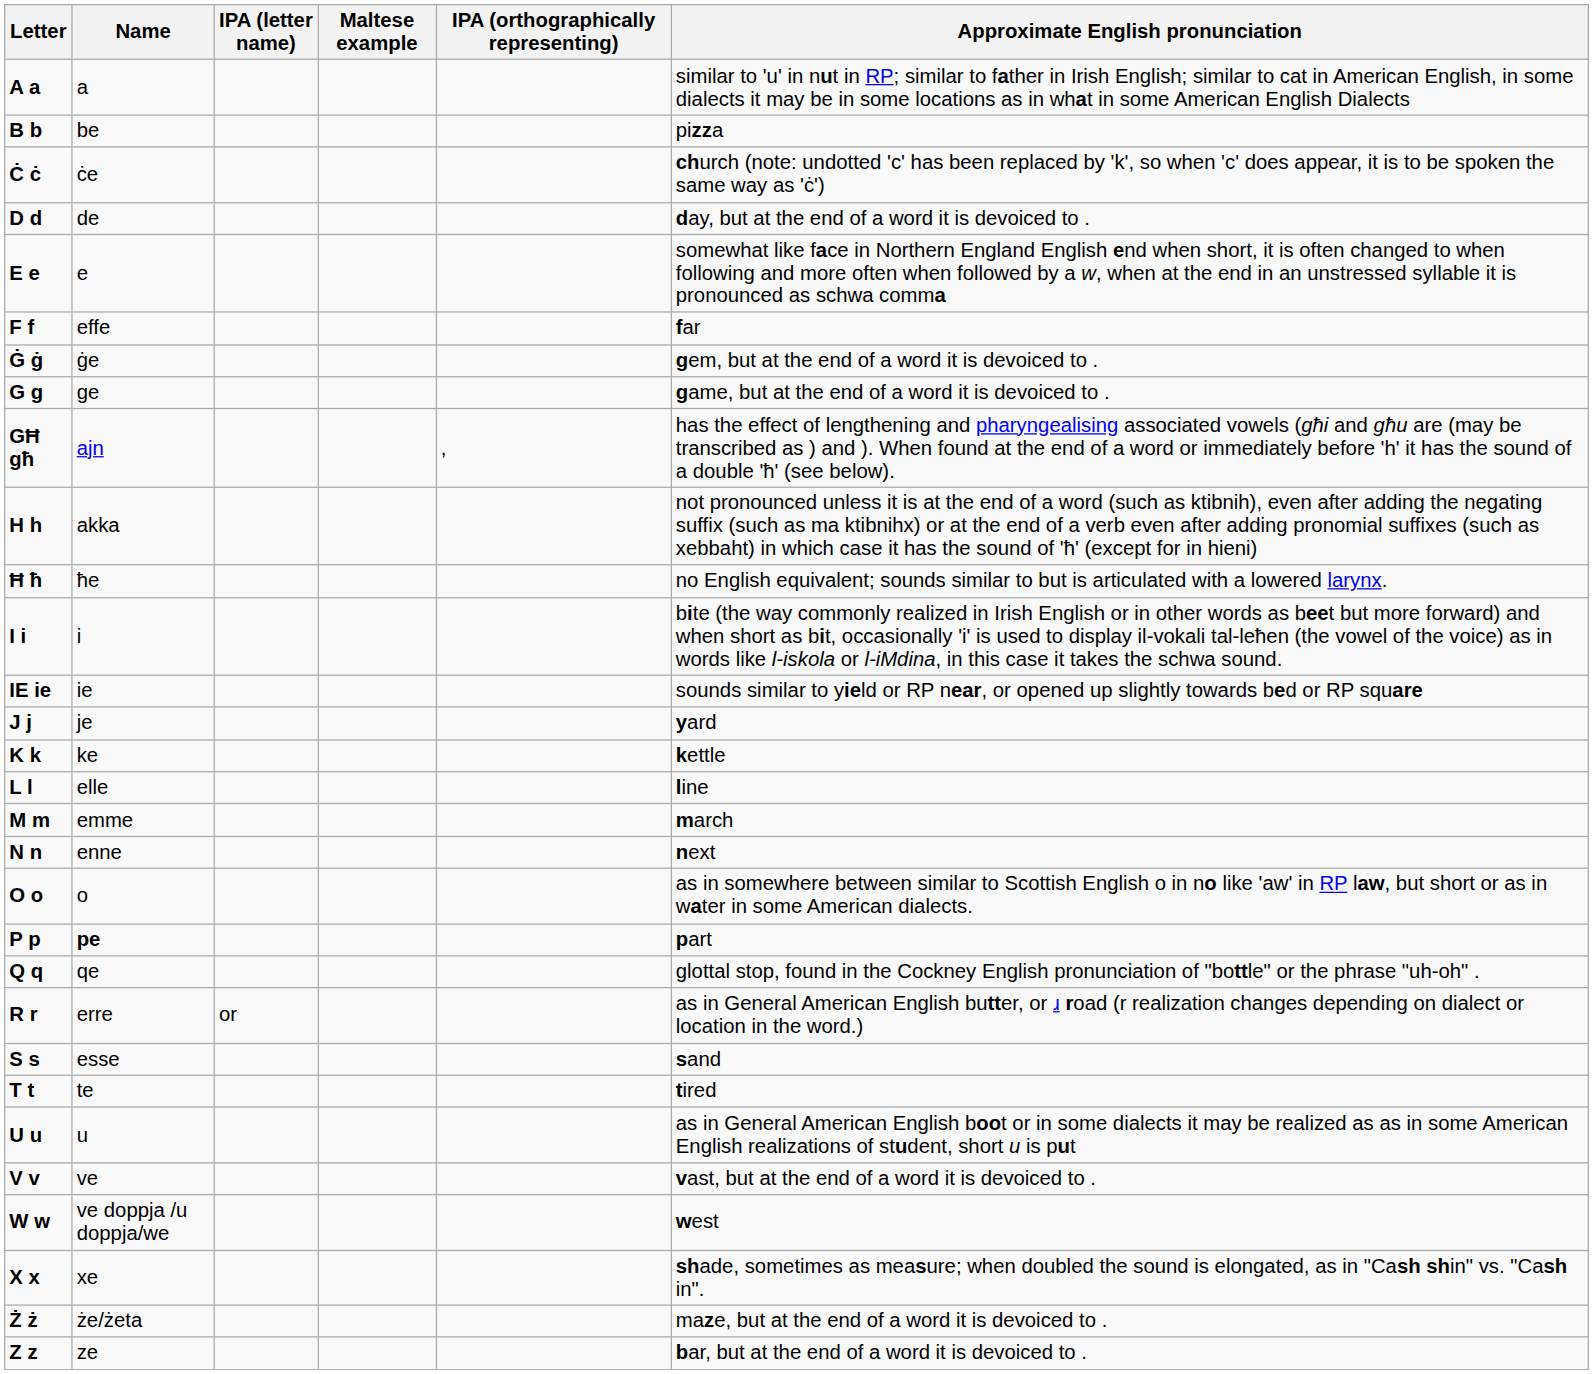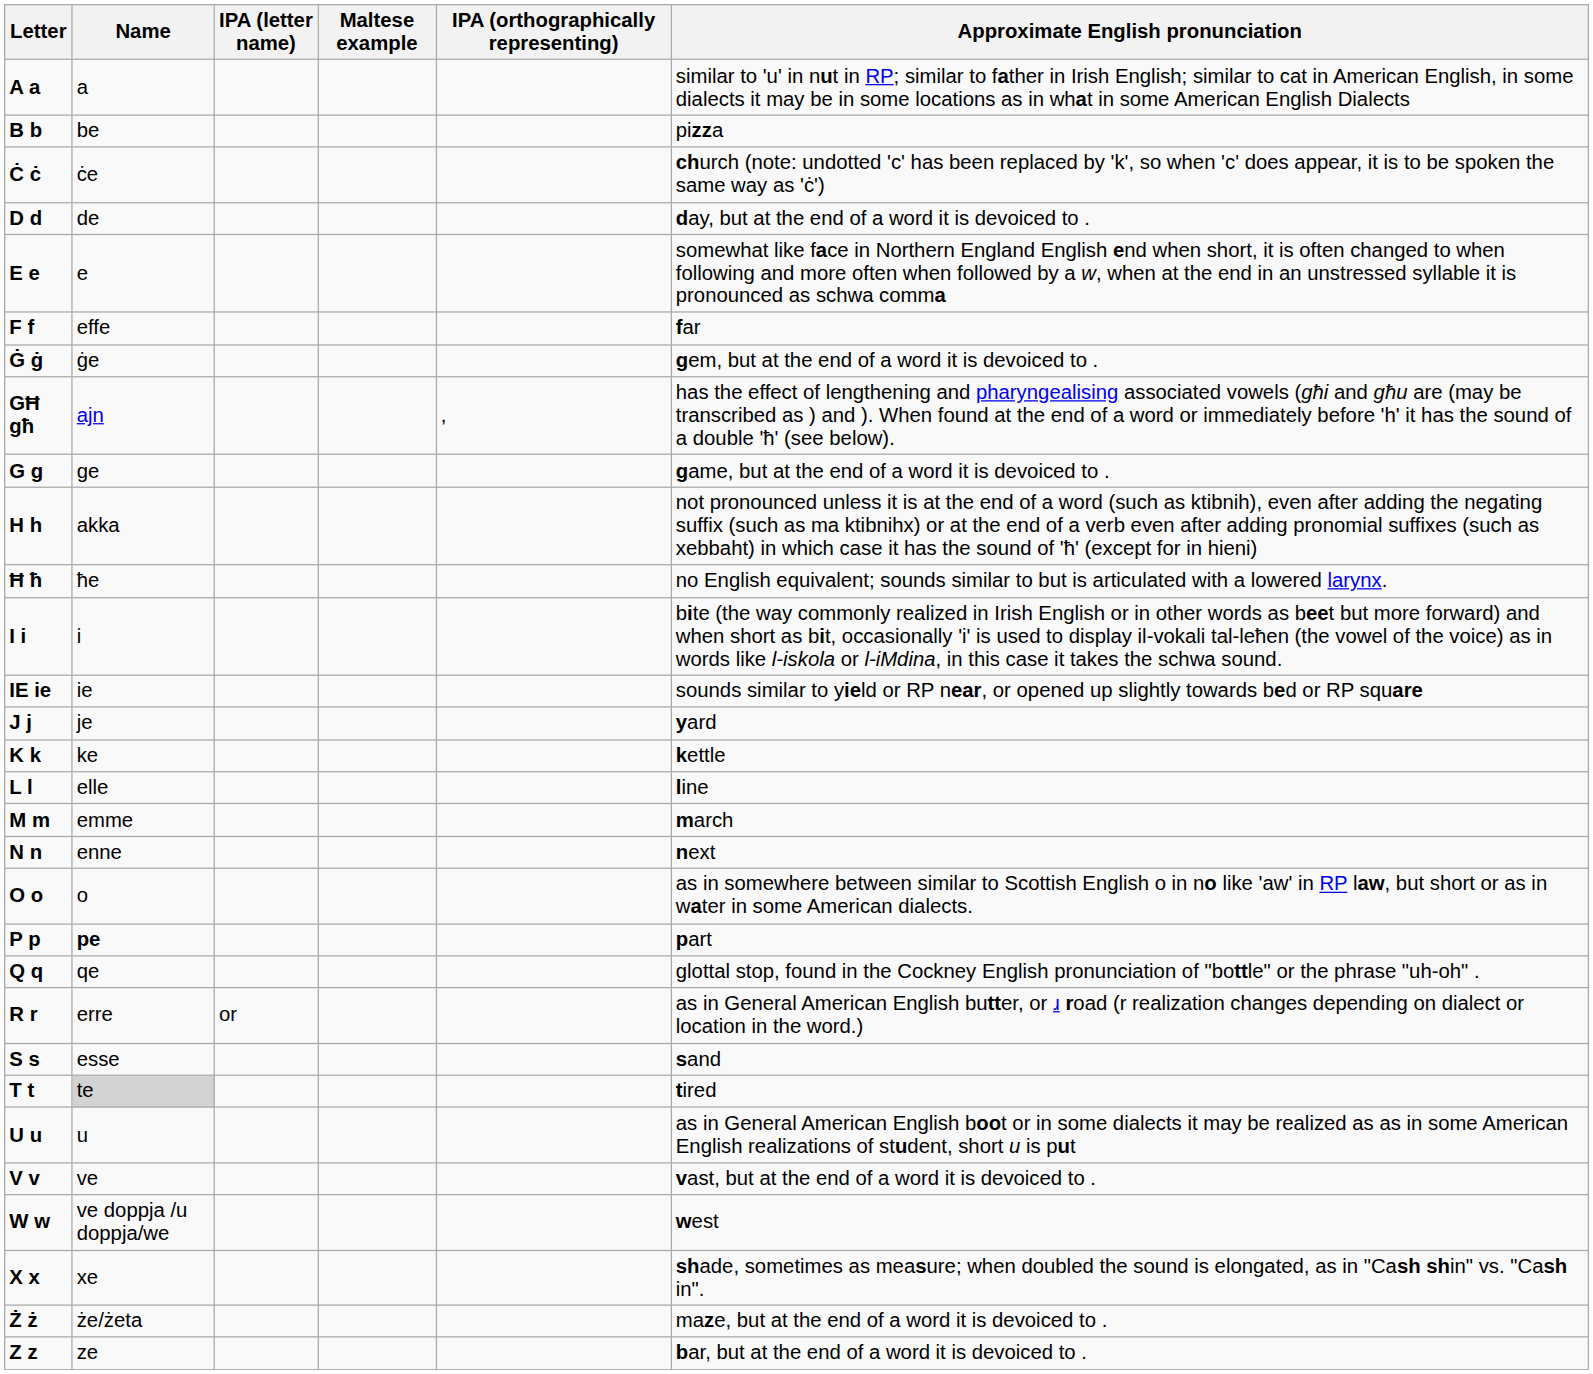 <table class="wikitable">
 <tr>
 <th>Letter</th>
 <th>Name</th>
 <th>IPA (letter name)</th>
 <th>Maltese example</th>
 <th>IPA (orthographically representing)</th>
 <th>Approximate English pronunciation</th>
 </tr>
 <tr>
 <td><strong> A a</strong></td>
 <td>a</td>
 <td></td>
 <td> </td>
 <td></td>
 <td>similar to 'u' in n<strong>u</strong>t in <a href='#'>RP</a>;  similar to f<strong>a</strong>ther in Irish English;  similar to cat in American English, in some dialects it may be  in some locations as in wh<strong>a</strong>t in some American English Dialects</td>
 </tr>
 <tr>
 <td><strong> B b </strong></td>
 <td>be</td>
 <td></td>
 <td> </td>
 <td></td>
 <td>pi<strong>zz</strong>a</td>
 </tr>
 <tr>
 <td><strong> Ċ ċ </strong></td>
 <td>ċe</td>
 <td></td>
 <td> </td>
 <td></td>
 <td><strong>ch</strong>urch (note: undotted 'c' has been replaced by 'k', so when 'c' does appear, it is to be spoken the same way as 'ċ')</td>
 </tr>
 <tr>
 <td><strong> D d </strong></td>
 <td>de</td>
 <td></td>
 <td> </td>
 <td></td>
 <td><strong>d</strong>ay, but at the end of a word it is devoiced to .</td>
 </tr>
 <tr>
 <td><strong> E e </strong></td>
 <td>e</td>
 <td></td>
 <td> </td>
 <td></td>
 <td> somewhat like f<strong>a</strong>ce in Northern England English  <strong>e</strong>nd when short, it is often changed to  when following and more often when followed by a <em>w</em>, when at the end in an unstressed syllable it is pronounced as schwa  comm<strong>a</strong></td>
 </tr>
 <tr>
 <td><strong> F f </strong></td>
 <td>effe</td>
 <td></td>
 <td> </td>
 <td></td>
 <td><strong>f</strong>ar</td>
 </tr>
 <tr>
 <td><strong> Ġ ġ </strong></td>
 <td>ġe</td>
 <td></td>
 <td> </td>
 <td></td>
 <td><strong>g</strong>em, but at the end of a word it is devoiced to .</td>
 </tr>
 <tr>
+<td><strong> GĦ għ </strong></td>
+<td><a href='#'>ajn</a></td>
+<td></td>
+<td> </td>
+<td>, </td>
+<td>has the effect of lengthening and <a href='#'>pharyngealising</a> associated vowels (<em>għi</em> and <em>għu</em> are  (may be transcribed as ) and ). When found at the end of a word or immediately before 'h' it has the sound of a double 'ħ' (see below).</td>
+</tr>
+<tr>
 <td><strong> G g </strong></td>
 <td>ge</td>
 <td></td>
 <td> </td>
 <td></td>
 <td><strong>g</strong>ame, but at the end of a word it is devoiced to .</td>
-</tr>
-<tr>
-<td><strong> GĦ għ </strong></td>
-<td><a href='#'>ajn</a></td>
-<td></td>
-<td> </td>
-<td>, </td>
-<td>has the effect of lengthening and <a href='#'>pharyngealising</a> associated vowels (<em>għi</em> and <em>għu</em> are  (may be transcribed as ) and ). When found at the end of a word or immediately before 'h' it has the sound of a double 'ħ' (see below).</td>
 </tr>
 <tr>
 <td><strong> H h </strong></td>
 <td>akka</td>
 <td></td>
 <td> </td>
 <td></td>
 <td>not pronounced unless it is at the end of a word (such as ktibnih), even after adding the negating suffix (such as ma ktibnihx) or at the end of a verb even after adding pronomial suffixes (such as xebbaht) in which case it has the sound of 'ħ' (except for in hieni)</td>
 </tr>
 <tr>
 <td><strong> Ħ ħ </strong></td>
 <td>ħe</td>
 <td></td>
 <td> </td>
 <td></td>
 <td>no English equivalent; sounds similar to  but is articulated with a lowered <a href='#'>larynx</a>.</td>
 </tr>
 <tr>
 <td><strong> I i </strong></td>
 <td>i</td>
 <td></td>
 <td> </td>
 <td></td>
 <td> b<strong>i</strong>te (the way commonly realized in Irish English or  in other words as b<strong>ee</strong>t but more forward) and when short as  b<strong>i</strong>t, occasionally 'i' is used to display il-vokali tal-leħen (the vowel of the voice) as in words like <em>l-iskola</em> or <em>l-iMdina</em>, in this case it takes the schwa sound.</td>
 </tr>
 <tr>
 <td><strong> IE ie </strong></td>
 <td>ie</td>
 <td></td>
 <td> </td>
 <td></td>
 <td>sounds similar to y<strong>ie</strong>ld or RP n<strong>ear</strong>, or opened up slightly towards b<strong>e</strong>d or RP squ<strong>are</strong></td>
 </tr>
 <tr>
 <td><strong> J j </strong></td>
 <td>je</td>
 <td></td>
 <td> </td>
 <td></td>
 <td><strong>y</strong>ard</td>
 </tr>
 <tr>
 <td><strong> K k </strong></td>
 <td>ke</td>
 <td></td>
 <td> </td>
 <td></td>
 <td><strong>k</strong>ettle</td>
 </tr>
 <tr>
 <td><strong> L l </strong></td>
 <td>elle</td>
 <td></td>
 <td> </td>
 <td></td>
 <td><strong>l</strong>ine</td>
 </tr>
 <tr>
 <td><strong> M m </strong></td>
 <td>emme</td>
 <td></td>
 <td> </td>
 <td></td>
 <td><strong>m</strong>arch</td>
 </tr>
 <tr>
 <td><strong> N n </strong></td>
 <td>enne</td>
 <td></td>
 <td> </td>
 <td></td>
 <td><strong>n</strong>ext</td>
 </tr>
 <tr>
 <td><strong> O o </strong></td>
 <td>o</td>
 <td></td>
 <td> </td>
 <td></td>
 <td> as in somewhere between similar to Scottish English o in n<strong>o</strong>  like 'aw' in <a href='#'>RP</a> l<strong>aw</strong>, but short or  as in w<strong>a</strong>ter in some American dialects.</td>
 </tr>
 <tr>
 <td><strong> P p </strong></td>
 <td><strong>pe</strong></td>
 <td></td>
 <td> </td>
 <td></td>
 <td><strong>p</strong>art</td>
 </tr>
 <tr>
 <td><strong> Q q </strong></td>
 <td>qe</td>
 <td></td>
 <td> </td>
 <td></td>
 <td>glottal stop, found in the Cockney English pronunciation of "bo<strong>tt</strong>le" or the phrase "uh-oh" .</td>
 </tr>
 <tr>
 <td><strong> R r </strong></td>
 <td>erre</td>
 <td> or </td>
 <td> </td>
 <td></td>
 <td> as in General American English bu<strong>tt</strong>er, or <a href='#'>ɹ</a> <strong>r</strong>oad (r realization changes depending on dialect or location in the word.)</td>
 </tr>
 <tr>
 <td><strong> S s </strong></td>
 <td>esse</td>
 <td></td>
 <td> </td>
 <td></td>
 <td><strong>s</strong>and</td>
 </tr>
 <tr>
 <td><strong> T t </strong></td>
-<td>te</td>
+<td style="background: lightgrey;">te</td>
 <td></td>
 <td> </td>
 <td></td>
 <td><strong>t</strong>ired</td>
 </tr>
 <tr>
 <td><strong> U u </strong></td>
 <td>u</td>
 <td></td>
 <td> </td>
 <td></td>
 <td> as in General American English b<strong>oo</strong>t or in some dialects it may be realized as  as in some American English realizations of st<strong>u</strong>dent, short <em>u</em> is  p<strong>u</strong>t</td>
 </tr>
 <tr>
 <td><strong> V v </strong></td>
 <td>ve</td>
 <td></td>
 <td> </td>
 <td></td>
 <td><strong>v</strong>ast, but at the end of a word it is devoiced to .</td>
 </tr>
 <tr>
 <td><strong> W w </strong></td>
 <td>ve doppja /u doppja/we</td>
 <td></td>
 <td> </td>
 <td></td>
 <td><strong>w</strong>est</td>
 </tr>
 <tr>
 <td><strong> X x </strong></td>
 <td>xe</td>
 <td></td>
 <td> </td>
 <td></td>
 <td><strong>sh</strong>ade, sometimes as mea<strong>s</strong>ure; when doubled the sound is elongated, as in "Ca<strong>sh sh</strong>in" vs. "Ca<strong>sh</strong> in".</td>
 </tr>
 <tr>
 <td><strong> Ż ż </strong></td>
 <td>że/żeta</td>
 <td></td>
 <td> </td>
 <td></td>
 <td>ma<strong>z</strong>e, but at the end of a word it is devoiced to .</td>
 </tr>
 <tr>
 <td><strong> Z z </strong></td>
 <td>ze</td>
 <td></td>
 <td> </td>
 <td></td>
 <td><strong>b</strong>ar, but at the end of a word it is devoiced to .</td>
 </tr>
 <tr>
 </tr>
 </table>
